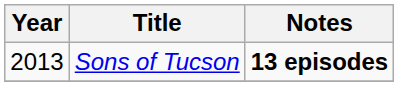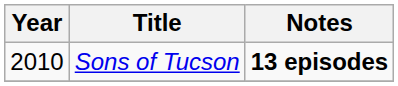 <table class="wikitable">
 <tr>
 <th>Year</th>
 <th>Title</th>
 <th class="unsortable">Notes</th>
 </tr>
 <tr>
-<td>2013</td>
+<td>2010</td>
 <td><em><a href='#'>Sons of Tucson</a></em></td>
 <td><strong>13 episodes</strong></td>
 </tr>
 <tr>
 </tr>
 </table>
